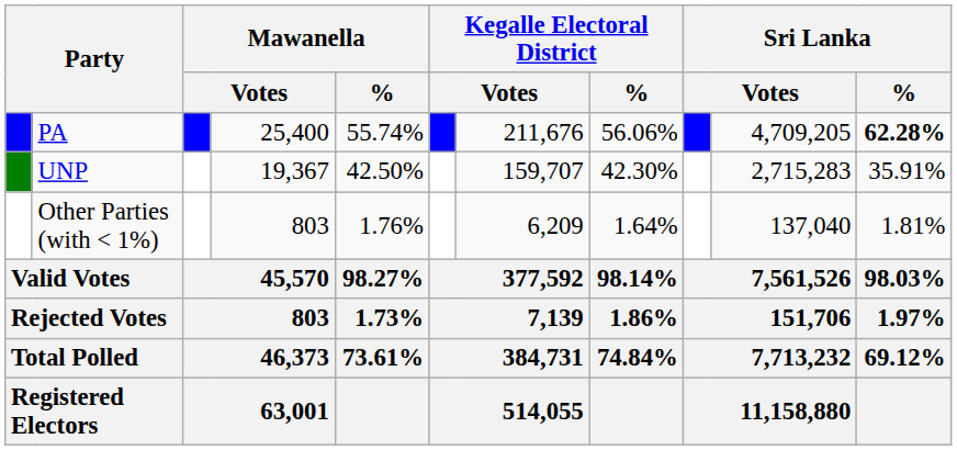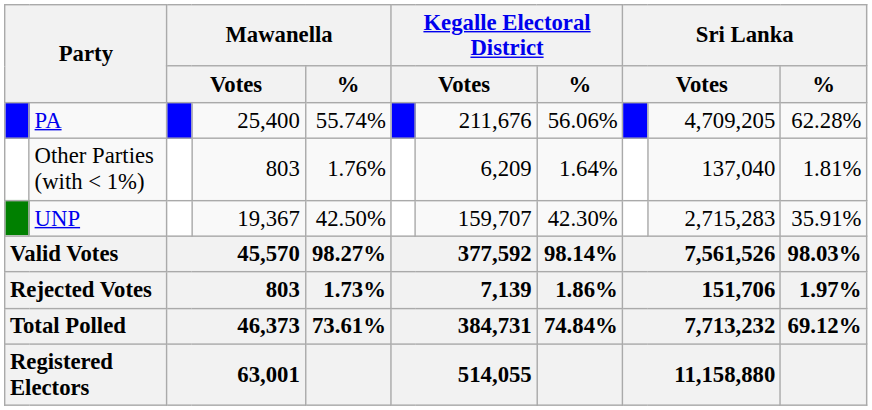 <table class="wikitable">
 <tr>
 <th colspan="2" width="144px"rowspan="2">Party</th>
 <th colspan="3" width="216px">Mawanella</th>
 <th colspan="3" width="216px"><a href='#'>Kegalle Electoral District</a></th>
 <th colspan="3" width="216px">Sri Lanka</th>
 </tr>
 <tr>
 <th colspan="2" width="144px">Votes</th>
 <th>%</th>
 <th colspan="2" width="144px">Votes</th>
 <th>%</th>
 <th colspan="2" width="144px">Votes</th>
 <th>%</th>
 </tr>
 <tr>
 <td style="background-color:blue;" width="10px"></td>
 <td style="text-align:left;"><a href='#'>PA</a></td>
 <td style="background-color:blue;" width="10px"></td>
 <td style="text-align:right;">25,400</td>
 <td style="text-align:right;">55.74%</td>
 <td style="background-color:blue;" width="10px"></td>
 <td style="text-align:right;">211,676</td>
 <td style="text-align:right;">56.06%</td>
 <td style="background-color:blue;" width="10px"></td>
 <td style="text-align:right;">4,709,205</td>
-<td style="text-align:right;"><strong>62.28%</strong></td>
+<td style="text-align:right;">62.28%</td>
+</tr>
+<tr>
+<td style="background-color:white;" width="10px"></td>
+<td style="text-align:left;">Other Parties (with < 1%)</td>
+<td style="background-color:white;" width="10px"></td>
+<td style="text-align:right;">803</td>
+<td style="text-align:right;">1.76%</td>
+<td style="background-color:white;" width="10px"></td>
+<td style="text-align:right;">6,209</td>
+<td style="text-align:right;">1.64%</td>
+<td style="background-color:white;" width="10px"></td>
+<td style="text-align:right;">137,040</td>
+<td style="text-align:right;">1.81%</td>
 </tr>
 <tr>
 <td style="background-color:green;" width="10px"></td>
 <td style="text-align:left;"><a href='#'>UNP</a></td>
 <td style="background-color:white;" width="10px"></td>
 <td style="text-align:right;">19,367</td>
 <td style="text-align:right;">42.50%</td>
 <td style="background-color:white;" width="10px"></td>
 <td style="text-align:right;">159,707</td>
 <td style="text-align:right;">42.30%</td>
 <td style="background-color:white;" width="10px"></td>
 <td style="text-align:right;">2,715,283</td>
 <td style="text-align:right;">35.91%</td>
-</tr>
-<tr>
-<td style="background-color:white;" width="10px"></td>
-<td style="text-align:left;">Other Parties (with < 1%)</td>
-<td style="background-color:white;" width="10px"></td>
-<td style="text-align:right;">803</td>
-<td style="text-align:right;">1.76%</td>
-<td style="background-color:white;" width="10px"></td>
-<td style="text-align:right;">6,209</td>
-<td style="text-align:right;">1.64%</td>
-<td style="background-color:white;" width="10px"></td>
-<td style="text-align:right;">137,040</td>
-<td style="text-align:right;">1.81%</td>
 </tr>
 <tr>
 <th colspan="2" width="144px"style="text-align:left;">Valid Votes</th>
 <th style="text-align:right;"colspan="2" width="144px">45,570</th>
 <th style="text-align:right;">98.27%</th>
 <th style="text-align:right;"colspan="2" width="144px">377,592</th>
 <th style="text-align:right;">98.14%</th>
 <th style="text-align:right;"colspan="2" width="144px">7,561,526</th>
 <th style="text-align:right;">98.03%</th>
 </tr>
 <tr>
 <th colspan="2" width="144px"style="text-align:left;">Rejected Votes</th>
 <th style="text-align:right;"colspan="2" width="144px">803</th>
 <th style="text-align:right;">1.73%</th>
 <th style="text-align:right;"colspan="2" width="144px">7,139</th>
 <th style="text-align:right;">1.86%</th>
 <th style="text-align:right;"colspan="2" width="144px">151,706</th>
 <th style="text-align:right;">1.97%</th>
 </tr>
 <tr>
 <th colspan="2" width="144px"style="text-align:left;">Total Polled</th>
 <th style="text-align:right;"colspan="2" width="144px">46,373</th>
 <th style="text-align:right;">73.61%</th>
 <th style="text-align:right;"colspan="2" width="144px">384,731</th>
 <th style="text-align:right;">74.84%</th>
 <th style="text-align:right;"colspan="2" width="144px">7,713,232</th>
 <th style="text-align:right;">69.12%</th>
 </tr>
 <tr>
 <th colspan="2" width="144px"style="text-align:left;">Registered Electors</th>
 <th style="text-align:right;"colspan="2" width="144px">63,001</th>
 <th></th>
 <th style="text-align:right;"colspan="2" width="144px">514,055</th>
 <th></th>
 <th style="text-align:right;"colspan="2" width="144px">11,158,880</th>
 <th></th>
 </tr>
 </table>
